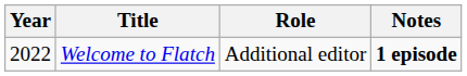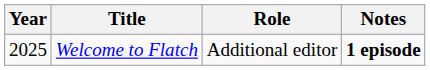 <table class="wikitable">
 <tr>
 <th>Year</th>
 <th>Title</th>
 <th>Role</th>
 <th>Notes</th>
 </tr>
 <tr>
-<td>2022</td>
+<td>2025</td>
 <td><em><a href='#'>Welcome to Flatch</a></em></td>
 <td>Additional editor</td>
 <td><strong>1 episode</strong></td>
 </tr>
 </table>
